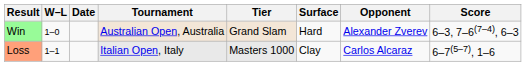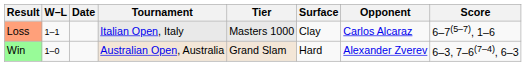 <table class="sortable wikitable">
 <tr>
 <th>Result</th>
 <th class="unsortable">W–L</th>
 <th>Date</th>
 <th>Tournament</th>
 <th>Tier</th>
 <th>Surface</th>
 <th>Opponent</th>
 <th class="unsortable">Score</th>
 </tr>
 <tr>
+<td style=background:#ffa07a>Loss</td>
+<td><small>1–1</small></td>
+<td><a href='#'></a></td>
+<td style=background:#e9e9e9><a href='#'>Italian Open</a>, Italy</td>
+<td style=background:#e9e9e9>Masters 1000</td>
+<td>Clay</td>
+<td> <a href='#'>Carlos Alcaraz</a></td>
+<td>6–7<sup>(5–7)</sup>, 1–6</td>
+</tr>
+<tr>
 <td style=background:#98fb98>Win</td>
 <td><small>1–0</small></td>
 <td><a href='#'></a></td>
 <td style=background:#f3e6d7><a href='#'>Australian Open</a>, Australia</td>
 <td style=background:#f3e6d7>Grand Slam</td>
 <td>Hard</td>
 <td> <a href='#'>Alexander Zverev</a></td>
 <td>6–3, 7–6<sup>(7–4)</sup>, 6–3</td>
 </tr>
-<tr>
-<td style=background:#ffa07a>Loss</td>
-<td><small>1–1</small></td>
-<td><a href='#'></a></td>
-<td style=background:#e9e9e9><a href='#'>Italian Open</a>, Italy</td>
-<td style=background:#e9e9e9>Masters 1000</td>
-<td>Clay</td>
-<td> <a href='#'>Carlos Alcaraz</a></td>
-<td>6–7<sup>(5–7)</sup>, 1–6</td>
-</tr>
 </table>
